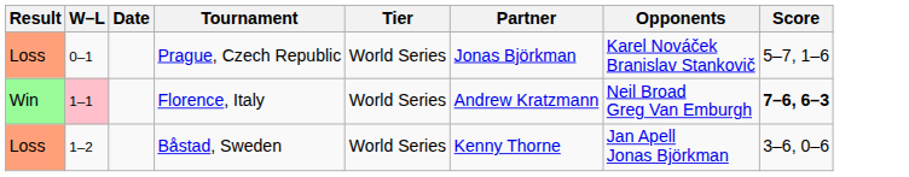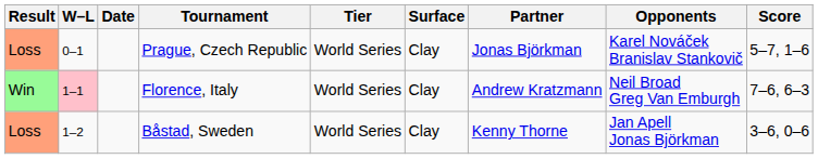 <table class="sortable wikitable">
 <tr>
 <th>Result</th>
 <th class="unsortable">W–L</th>
 <th>Date</th>
 <th>Tournament</th>
 <th>Tier</th>
+<th>Surface</th>
 <th>Partner</th>
 <th>Opponents</th>
 <th class="unsortable">Score</th>
 </tr>
 <tr>
 <td style="background:#ffa07a;">Loss</td>
 <td><small>0–1</small></td>
 <td><a href='#'></a></td>
 <td><a href='#'>Prague</a>, Czech Republic</td>
 <td>World Series</td>
+<td>Clay</td>
 <td> <a href='#'>Jonas Björkman</a></td>
 <td> <a href='#'>Karel Nováček</a> <br>  <a href='#'>Branislav Stankovič</a></td>
 <td>5–7, 1–6</td>
 </tr>
 <tr>
 <td style="background:#98fb98;">Win</td>
 <td style="background: pink;"><small>1–1</small></td>
 <td><a href='#'></a></td>
 <td><a href='#'>Florence</a>, Italy</td>
 <td>World Series</td>
+<td>Clay</td>
 <td> <a href='#'>Andrew Kratzmann</a></td>
 <td> <a href='#'>Neil Broad</a> <br>  <a href='#'>Greg Van Emburgh</a></td>
-<td><strong>7–6, 6–3</strong></td>
+<td>7–6, 6–3</td>
 </tr>
 <tr>
 <td style="background:#ffa07a;">Loss</td>
 <td><small>1–2</small></td>
 <td><a href='#'></a></td>
 <td><a href='#'>Båstad</a>, Sweden</td>
 <td>World Series</td>
+<td>Clay</td>
 <td> <a href='#'>Kenny Thorne</a></td>
 <td> <a href='#'>Jan Apell</a> <br>  <a href='#'>Jonas Björkman</a></td>
 <td>3–6, 0–6</td>
 </tr>
 </table>
